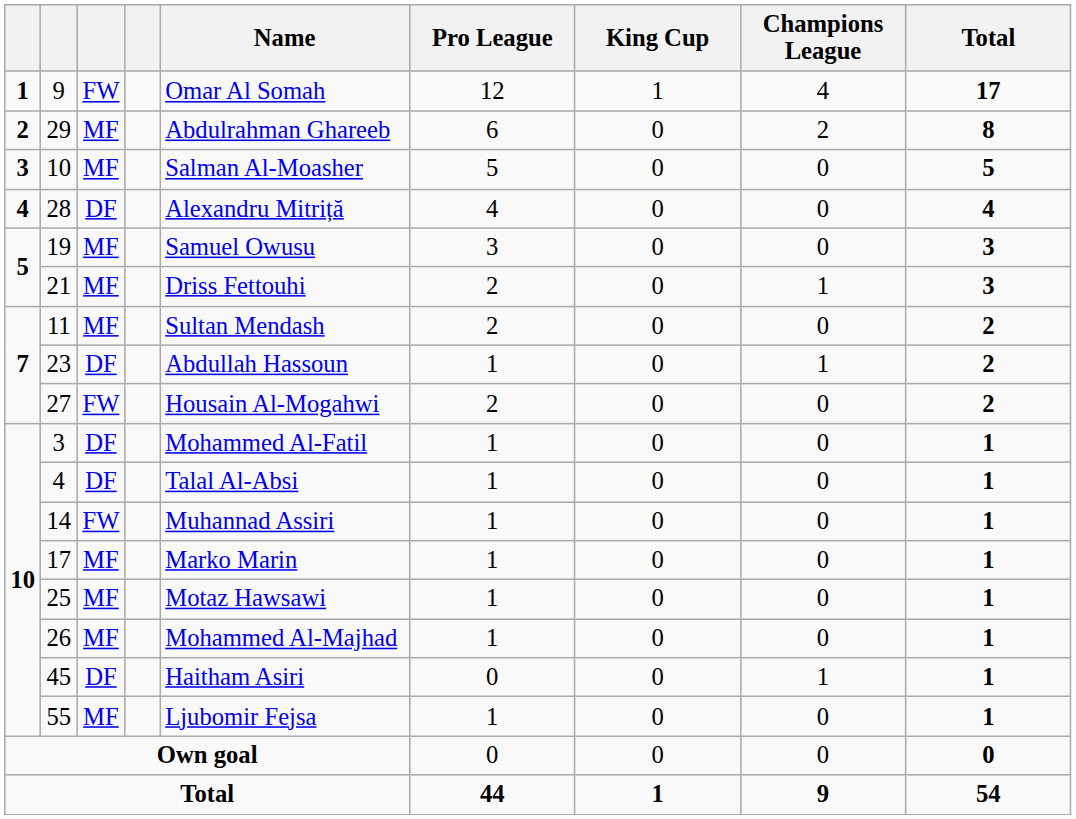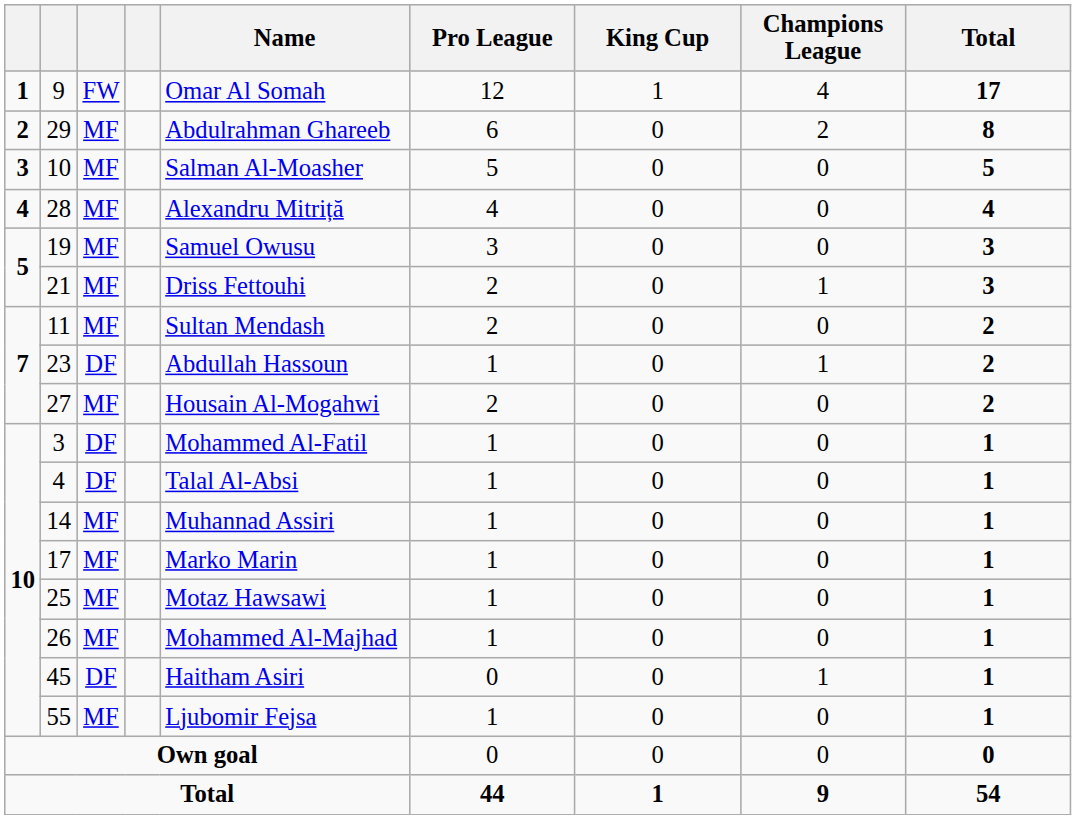 <table class="wikitable" style="text-align:center">
 <tr>
 <th width=15></th>
 <th width=15></th>
 <th width=15></th>
 <th width=15></th>
 <th width=155>Name</th>
 <th width=100>Pro League</th>
 <th width=100>King Cup</th>
 <th width=100>Champions League</th>
 <th width=100>Total</th>
 </tr>
 <tr>
 <td><strong>1</strong></td>
 <td>9</td>
 <td><a href='#'>FW</a></td>
 <td></td>
 <td align=left><a href='#'>Omar Al Somah</a></td>
 <td>12</td>
 <td>1</td>
 <td>4</td>
 <td><strong>17</strong></td>
 </tr>
 <tr>
 <td><strong>2</strong></td>
 <td>29</td>
 <td><a href='#'>MF</a></td>
 <td></td>
 <td align=left><a href='#'>Abdulrahman Ghareeb</a></td>
 <td>6</td>
 <td>0</td>
 <td>2</td>
 <td><strong>8</strong></td>
 </tr>
 <tr>
 <td><strong>3</strong></td>
 <td>10</td>
 <td><a href='#'>MF</a></td>
 <td></td>
 <td align=left><a href='#'>Salman Al-Moasher</a></td>
 <td>5</td>
 <td>0</td>
 <td>0</td>
 <td><strong>5</strong></td>
 </tr>
 <tr>
 <td><strong>4</strong></td>
 <td>28</td>
-<td><a href='#'>DF</a></td>
+<td><a href='#'>MF</a></td>
 <td></td>
 <td align=left><a href='#'>Alexandru Mitriță</a></td>
 <td>4</td>
 <td>0</td>
 <td>0</td>
 <td><strong>4</strong></td>
 </tr>
 <tr>
 <td rowspan=2><strong>5</strong></td>
 <td>19</td>
 <td><a href='#'>MF</a></td>
 <td></td>
 <td align=left><a href='#'>Samuel Owusu</a></td>
 <td>3</td>
 <td>0</td>
 <td>0</td>
 <td><strong>3</strong></td>
 </tr>
 <tr>
 <td>21</td>
 <td><a href='#'>MF</a></td>
 <td></td>
 <td align=left><a href='#'>Driss Fettouhi</a></td>
 <td>2</td>
 <td>0</td>
 <td>1</td>
 <td><strong>3</strong></td>
 </tr>
 <tr>
 <td rowspan=3><strong>7</strong></td>
 <td>11</td>
 <td><a href='#'>MF</a></td>
 <td></td>
 <td align=left><a href='#'>Sultan Mendash</a></td>
 <td>2</td>
 <td>0</td>
 <td>0</td>
 <td><strong>2</strong></td>
 </tr>
 <tr>
 <td>23</td>
 <td><a href='#'>DF</a></td>
 <td></td>
 <td align=left><a href='#'>Abdullah Hassoun</a></td>
 <td>1</td>
 <td>0</td>
 <td>1</td>
 <td><strong>2</strong></td>
 </tr>
 <tr>
 <td>27</td>
-<td><a href='#'>FW</a></td>
+<td><a href='#'>MF</a></td>
 <td></td>
 <td align=left><a href='#'>Housain Al-Mogahwi</a></td>
 <td>2</td>
 <td>0</td>
 <td>0</td>
 <td><strong>2</strong></td>
 </tr>
 <tr>
 <td rowspan=8><strong>10</strong></td>
 <td>3</td>
 <td><a href='#'>DF</a></td>
 <td></td>
 <td align=left><a href='#'>Mohammed Al-Fatil</a></td>
 <td>1</td>
 <td>0</td>
 <td>0</td>
 <td><strong>1</strong></td>
 </tr>
 <tr>
 <td>4</td>
 <td><a href='#'>DF</a></td>
 <td></td>
 <td align=left><a href='#'>Talal Al-Absi</a></td>
 <td>1</td>
 <td>0</td>
 <td>0</td>
 <td><strong>1</strong></td>
 </tr>
 <tr>
 <td>14</td>
-<td><a href='#'>FW</a></td>
+<td><a href='#'>MF</a></td>
 <td></td>
 <td align=left><a href='#'>Muhannad Assiri</a></td>
 <td>1</td>
 <td>0</td>
 <td>0</td>
 <td><strong>1</strong></td>
 </tr>
 <tr>
 <td>17</td>
 <td><a href='#'>MF</a></td>
 <td></td>
 <td align=left><a href='#'>Marko Marin</a></td>
 <td>1</td>
 <td>0</td>
 <td>0</td>
 <td><strong>1</strong></td>
 </tr>
 <tr>
 <td>25</td>
 <td><a href='#'>MF</a></td>
 <td></td>
 <td align=left><a href='#'>Motaz Hawsawi</a></td>
 <td>1</td>
 <td>0</td>
 <td>0</td>
 <td><strong>1</strong></td>
 </tr>
 <tr>
 <td>26</td>
 <td><a href='#'>MF</a></td>
 <td></td>
 <td align=left><a href='#'>Mohammed Al-Majhad</a></td>
 <td>1</td>
 <td>0</td>
 <td>0</td>
 <td><strong>1</strong></td>
 </tr>
 <tr>
 <td>45</td>
 <td><a href='#'>DF</a></td>
 <td></td>
 <td align=left><a href='#'>Haitham Asiri</a></td>
 <td>0</td>
 <td>0</td>
 <td>1</td>
 <td><strong>1</strong></td>
 </tr>
 <tr>
 <td>55</td>
 <td><a href='#'>MF</a></td>
 <td></td>
 <td align=left><a href='#'>Ljubomir Fejsa</a></td>
 <td>1</td>
 <td>0</td>
 <td>0</td>
 <td><strong>1</strong></td>
 </tr>
 <tr>
 <td colspan=5><strong>Own goal</strong></td>
 <td>0</td>
 <td>0</td>
 <td>0</td>
 <td><strong>0</strong></td>
 </tr>
 <tr>
 <td colspan=5><strong>Total</strong></td>
 <td><strong>44</strong></td>
 <td><strong>1</strong></td>
 <td><strong>9</strong></td>
 <td><strong>54</strong></td>
 </tr>
 </table>
